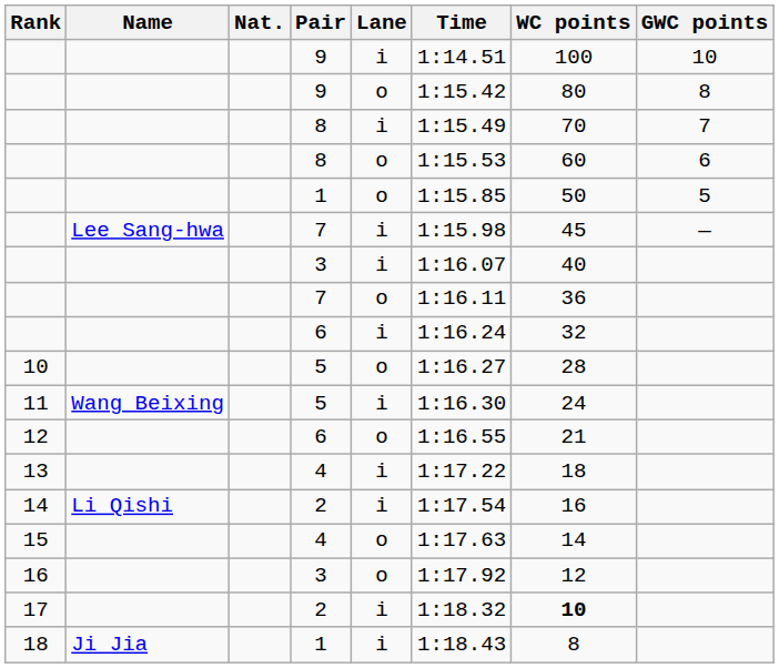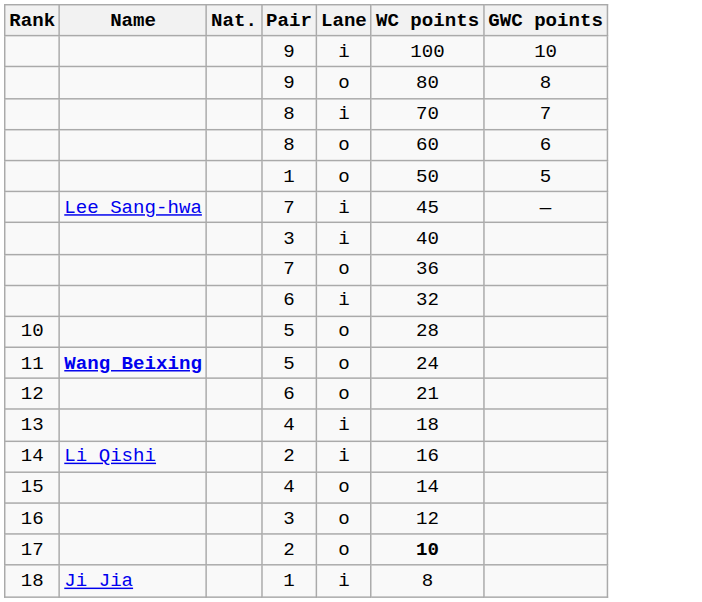 <table class="wikitable sortable" style="text-align:center">
 <tr>
 <th>Rank</th>
 <th>Name</th>
 <th>Nat.</th>
 <th>Pair</th>
 <th>Lane</th>
-<th>Time</th>
 <th>WC points</th>
 <th>GWC points</th>
 </tr>
 <tr>
 <td></td>
 <td align=left></td>
 <td></td>
 <td>9</td>
 <td>i</td>
-<td>1:14.51</td>
 <td>100</td>
 <td>10</td>
 </tr>
 <tr>
 <td></td>
 <td align=left></td>
 <td></td>
 <td>9</td>
 <td>o</td>
-<td>1:15.42</td>
 <td>80</td>
 <td>8</td>
 </tr>
 <tr>
 <td></td>
 <td align=left></td>
 <td></td>
 <td>8</td>
 <td>i</td>
-<td>1:15.49</td>
 <td>70</td>
 <td>7</td>
 </tr>
 <tr>
 <td></td>
 <td align=left></td>
 <td></td>
 <td>8</td>
 <td>o</td>
-<td>1:15.53</td>
 <td>60</td>
 <td>6</td>
 </tr>
 <tr>
 <td></td>
 <td align=left></td>
 <td></td>
 <td>1</td>
 <td>o</td>
-<td>1:15.85</td>
 <td>50</td>
 <td>5</td>
 </tr>
 <tr>
 <td></td>
 <td align=left><a href='#'>Lee Sang-hwa</a></td>
 <td></td>
 <td>7</td>
 <td>i</td>
-<td>1:15.98</td>
 <td>45</td>
 <td>—</td>
 </tr>
 <tr>
 <td></td>
 <td align=left></td>
 <td></td>
 <td>3</td>
 <td>i</td>
-<td>1:16.07</td>
 <td>40</td>
 <td></td>
 </tr>
 <tr>
 <td></td>
 <td align=left></td>
 <td></td>
 <td>7</td>
 <td>o</td>
-<td>1:16.11</td>
 <td>36</td>
 <td></td>
 </tr>
 <tr>
 <td></td>
 <td align=left></td>
 <td></td>
 <td>6</td>
 <td>i</td>
-<td>1:16.24</td>
 <td>32</td>
 <td></td>
 </tr>
 <tr>
 <td>10</td>
 <td align=left></td>
 <td></td>
 <td>5</td>
 <td>o</td>
-<td>1:16.27</td>
 <td>28</td>
 <td></td>
 </tr>
 <tr>
 <td>11</td>
-<td align=left><a href='#'>Wang Beixing</a></td>
+<td align=left><strong><a href='#'>Wang Beixing</a></strong></td>
 <td></td>
 <td>5</td>
-<td>i</td>
-<td>1:16.30</td>
+<td>o</td>
 <td>24</td>
 <td></td>
 </tr>
 <tr>
 <td>12</td>
 <td align=left></td>
 <td></td>
 <td>6</td>
 <td>o</td>
-<td>1:16.55</td>
 <td>21</td>
 <td></td>
 </tr>
 <tr>
 <td>13</td>
 <td align=left></td>
 <td></td>
 <td>4</td>
 <td>i</td>
-<td>1:17.22</td>
 <td>18</td>
 <td></td>
 </tr>
 <tr>
 <td>14</td>
 <td align=left><a href='#'>Li Qishi</a></td>
 <td></td>
 <td>2</td>
 <td>i</td>
-<td>1:17.54</td>
 <td>16</td>
 <td></td>
 </tr>
 <tr>
 <td>15</td>
 <td align=left></td>
 <td></td>
 <td>4</td>
 <td>o</td>
-<td>1:17.63</td>
 <td>14</td>
 <td></td>
 </tr>
 <tr>
 <td>16</td>
 <td align=left></td>
 <td></td>
 <td>3</td>
 <td>o</td>
-<td>1:17.92</td>
 <td>12</td>
 <td></td>
 </tr>
 <tr>
 <td>17</td>
 <td align=left></td>
 <td></td>
 <td>2</td>
-<td>i</td>
-<td>1:18.32</td>
+<td>o</td>
 <td><strong>10</strong></td>
 <td></td>
 </tr>
 <tr>
 <td>18</td>
 <td align=left><a href='#'>Ji Jia</a></td>
 <td></td>
 <td>1</td>
 <td>i</td>
-<td>1:18.43</td>
 <td>8</td>
 <td></td>
 </tr>
 </table>
